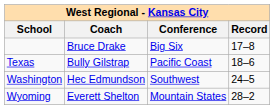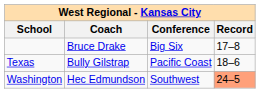 <table class="wikitable">
 <tr>
 <th colspan="4" style="background:#ffdead;">West Regional - <a href='#'>Kansas City</a></th>
 </tr>
 <tr>
 <th>School</th>
 <th>Coach</th>
 <th>Conference</th>
 <th>Record</th>
 </tr>
 <tr>
 <td></td>
 <td><a href='#'>Bruce Drake</a></td>
 <td><a href='#'>Big Six</a></td>
 <td>17–8</td>
 </tr>
 <tr>
 <td><a href='#'>Texas</a></td>
 <td><a href='#'>Bully Gilstrap</a></td>
 <td><a href='#'>Pacific Coast</a></td>
 <td>18–6</td>
 </tr>
 <tr>
 <td><a href='#'>Washington</a></td>
 <td><a href='#'>Hec Edmundson</a></td>
 <td><a href='#'>Southwest</a></td>
-<td>24–5</td>
-</tr>
-<tr>
-<td><a href='#'>Wyoming</a></td>
-<td><a href='#'>Everett Shelton</a></td>
-<td><a href='#'>Mountain States</a></td>
-<td>28–2</td>
+<td style="background: lightsalmon;">24–5</td>
 </tr>
 </table>
